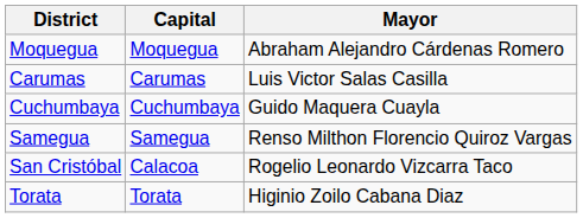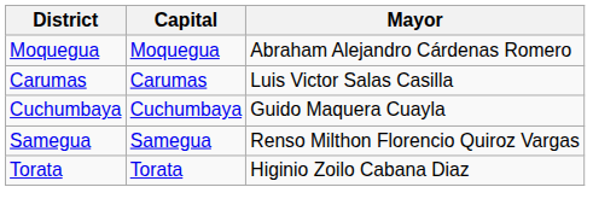 <table class="wikitable">
 <tr>
 <th>District</th>
 <th>Capital</th>
 <th>Mayor</th>
 </tr>
 <tr>
 <td><a href='#'>Moquegua</a></td>
 <td><a href='#'>Moquegua</a></td>
 <td>Abraham Alejandro Cárdenas Romero</td>
 </tr>
 <tr>
 <td><a href='#'>Carumas</a></td>
 <td><a href='#'>Carumas</a></td>
 <td>Luis Victor Salas Casilla</td>
 </tr>
 <tr>
 <td><a href='#'>Cuchumbaya</a></td>
 <td><a href='#'>Cuchumbaya</a></td>
 <td>Guido Maquera Cuayla</td>
 </tr>
 <tr>
 <td><a href='#'>Samegua</a></td>
 <td><a href='#'>Samegua</a></td>
 <td>Renso Milthon Florencio Quiroz Vargas</td>
 </tr>
 <tr>
-<td><a href='#'>San Cristóbal</a></td>
-<td><a href='#'>Calacoa</a></td>
-<td>Rogelio Leonardo Vizcarra Taco</td>
-</tr>
-<tr>
 <td><a href='#'>Torata</a></td>
 <td><a href='#'>Torata</a></td>
 <td>Higinio Zoilo Cabana Diaz</td>
 </tr>
 </table>
